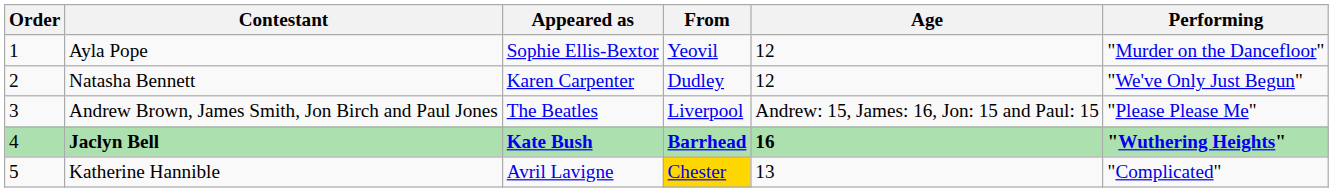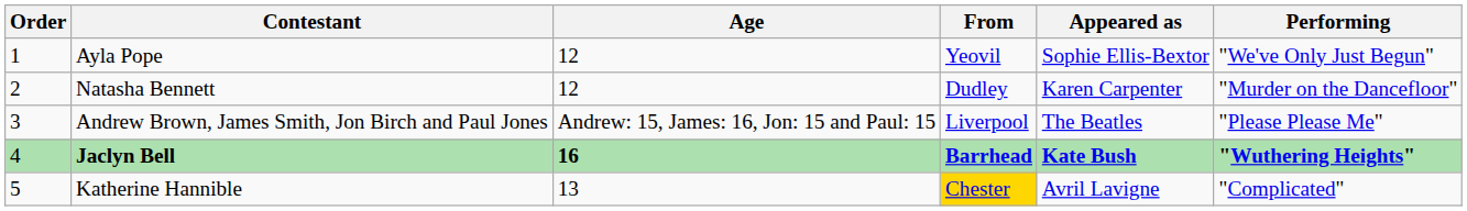 <table class="wikitable">
 <tr>
 <th>Order</th>
 <th>Contestant</th>
+<th>Age</th>
+<th>From</th>
 <th>Appeared as</th>
-<th>From</th>
-<th>Age</th>
 <th>Performing</th>
 </tr>
 <tr>
 <td>1</td>
 <td>Ayla Pope</td>
+<td>12</td>
+<td><a href='#'>Yeovil</a></td>
 <td><a href='#'>Sophie Ellis-Bextor</a></td>
-<td><a href='#'>Yeovil</a></td>
-<td>12</td>
-<td>"<a href='#'>Murder on the Dancefloor</a>"</td>
+<td>"<a href='#'>We've Only Just Begun</a>"</td>
 </tr>
 <tr>
 <td>2</td>
 <td>Natasha Bennett</td>
+<td>12</td>
+<td><a href='#'>Dudley</a></td>
 <td><a href='#'>Karen Carpenter</a></td>
-<td><a href='#'>Dudley</a></td>
-<td>12</td>
-<td>"<a href='#'>We've Only Just Begun</a>"</td>
+<td>"<a href='#'>Murder on the Dancefloor</a>"</td>
 </tr>
 <tr>
 <td>3</td>
 <td>Andrew Brown, James Smith, Jon Birch and Paul Jones</td>
+<td>Andrew: 15, James: 16, Jon: 15 and Paul: 15</td>
+<td><a href='#'>Liverpool</a></td>
 <td><a href='#'>The Beatles</a></td>
-<td><a href='#'>Liverpool</a></td>
-<td>Andrew: 15, James: 16, Jon: 15 and Paul: 15</td>
 <td>"<a href='#'>Please Please Me</a>"</td>
 </tr>
 <tr style="background:#ACE1AF;">
 <td>4</td>
 <td><strong>Jaclyn Bell</strong></td>
+<td><strong>16</strong></td>
+<td><strong><a href='#'>Barrhead</a></strong></td>
 <td><strong><a href='#'>Kate Bush</a></strong></td>
-<td><strong><a href='#'>Barrhead</a></strong></td>
-<td><strong>16</strong></td>
 <td><strong>"<a href='#'>Wuthering Heights</a>"</strong></td>
 </tr>
 <tr>
 <td>5</td>
 <td>Katherine Hannible</td>
+<td>13</td>
+<td style="background: gold;"><a href='#'>Chester</a></td>
 <td><a href='#'>Avril Lavigne</a></td>
-<td style="background: gold;"><a href='#'>Chester</a></td>
-<td>13</td>
 <td>"<a href='#'>Complicated</a>"</td>
 </tr>
 </table>
